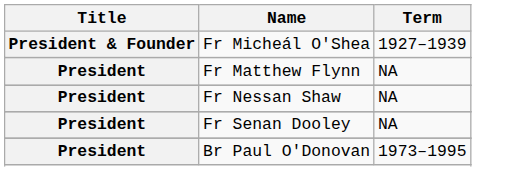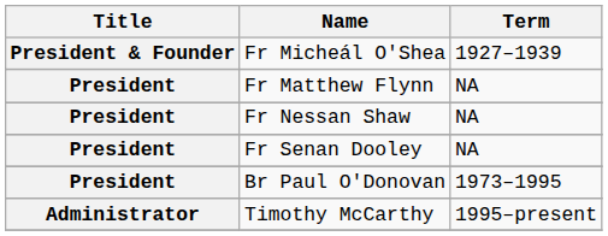 <table class="wikitable">
 <tr>
 <th>Title</th>
 <th>Name</th>
 <th>Term</th>
 </tr>
 <tr>
 <th>President & Founder</th>
 <td>Fr Micheál O'Shea</td>
 <td>1927–1939</td>
 </tr>
 <tr>
 </tr>
 <tr>
 <th>President</th>
 <td>Fr Matthew Flynn</td>
 <td>NA</td>
 </tr>
 <tr>
 </tr>
 <tr>
 <th>President</th>
 <td>Fr Nessan Shaw</td>
 <td>NA</td>
 </tr>
 <tr>
 </tr>
 <tr>
 <th>President</th>
 <td>Fr Senan Dooley</td>
 <td>NA</td>
 </tr>
 <tr>
 </tr>
 <tr>
 <th>President</th>
 <td>Br Paul O'Donovan</td>
 <td>1973–1995</td>
 </tr>
 <tr>
 </tr>
 <tr>
+<th>Administrator</th>
+<td>Timothy McCarthy</td>
+<td>1995–present</td>
+</tr>
+<tr>
 </tr>
 </table>
